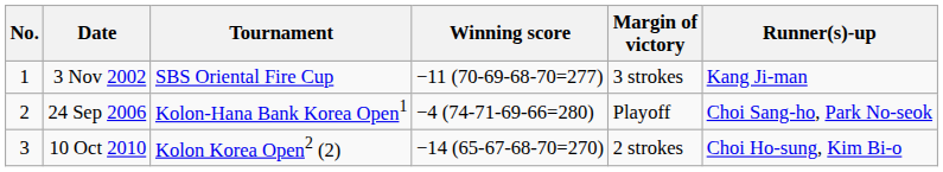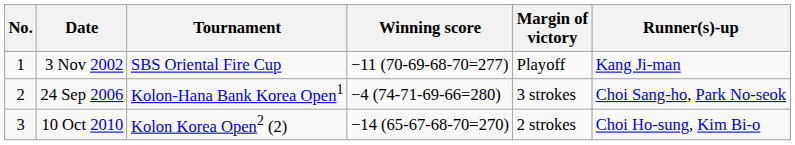 <table class="wikitable" style="font-size:95%;">
 <tr>
 <th>No.</th>
 <th>Date</th>
 <th>Tournament</th>
 <th>Winning score</th>
 <th>Margin of<br>victory</th>
 <th>Runner(s)-up</th>
 </tr>
 <tr>
 <td align=center>1</td>
 <td align=right>3 Nov <a href='#'>2002</a></td>
 <td><a href='#'>SBS Oriental Fire Cup</a></td>
 <td>−11 (70-69-68-70=277)</td>
-<td>3 strokes</td>
+<td>Playoff</td>
 <td> <a href='#'>Kang Ji-man</a></td>
 </tr>
 <tr>
 <td align=center>2</td>
 <td align=right>24 Sep <a href='#'>2006</a></td>
 <td><a href='#'>Kolon-Hana Bank Korea Open</a><sup>1</sup></td>
 <td>−4 (74-71-69-66=280)</td>
-<td>Playoff</td>
+<td>3 strokes</td>
 <td> <a href='#'>Choi Sang-ho</a>,  <a href='#'>Park No-seok</a></td>
 </tr>
 <tr>
 <td align=center>3</td>
 <td align=right>10 Oct <a href='#'>2010</a></td>
 <td><a href='#'>Kolon Korea Open</a><sup>2</sup> (2)</td>
 <td>−14 (65-67-68-70=270)</td>
 <td>2 strokes</td>
 <td> <a href='#'>Choi Ho-sung</a>,  <a href='#'>Kim Bi-o</a></td>
 </tr>
 </table>
